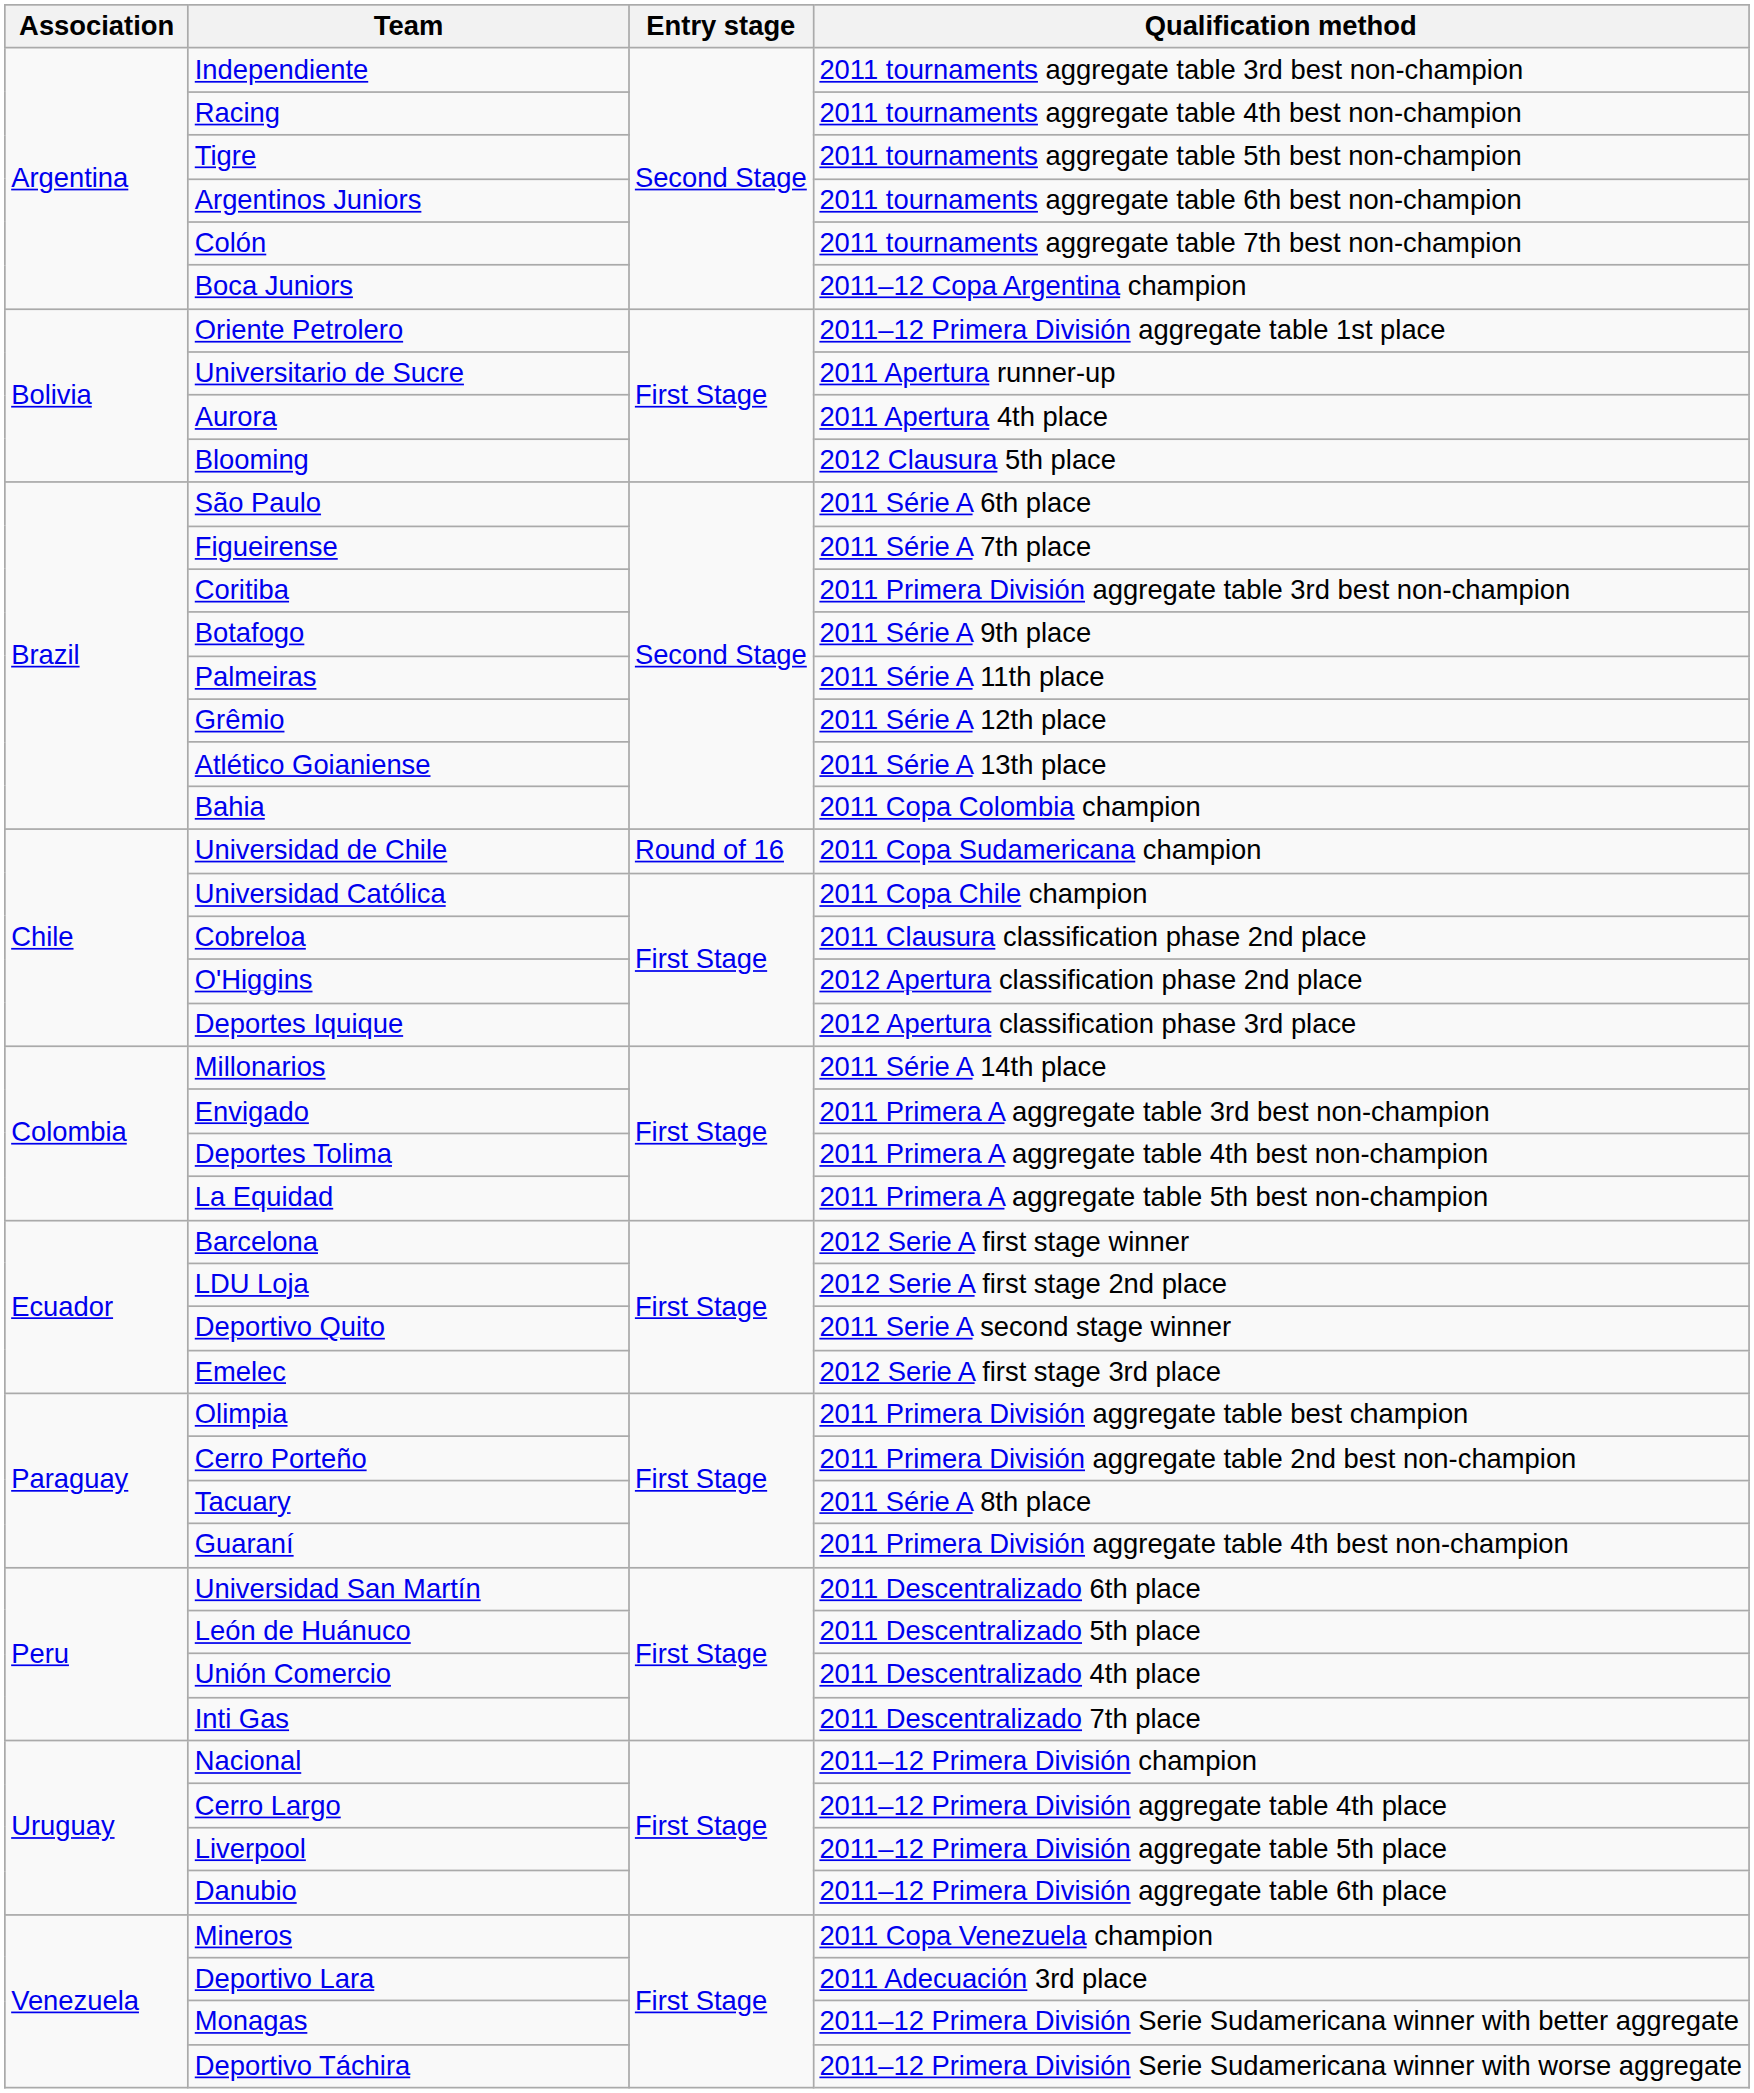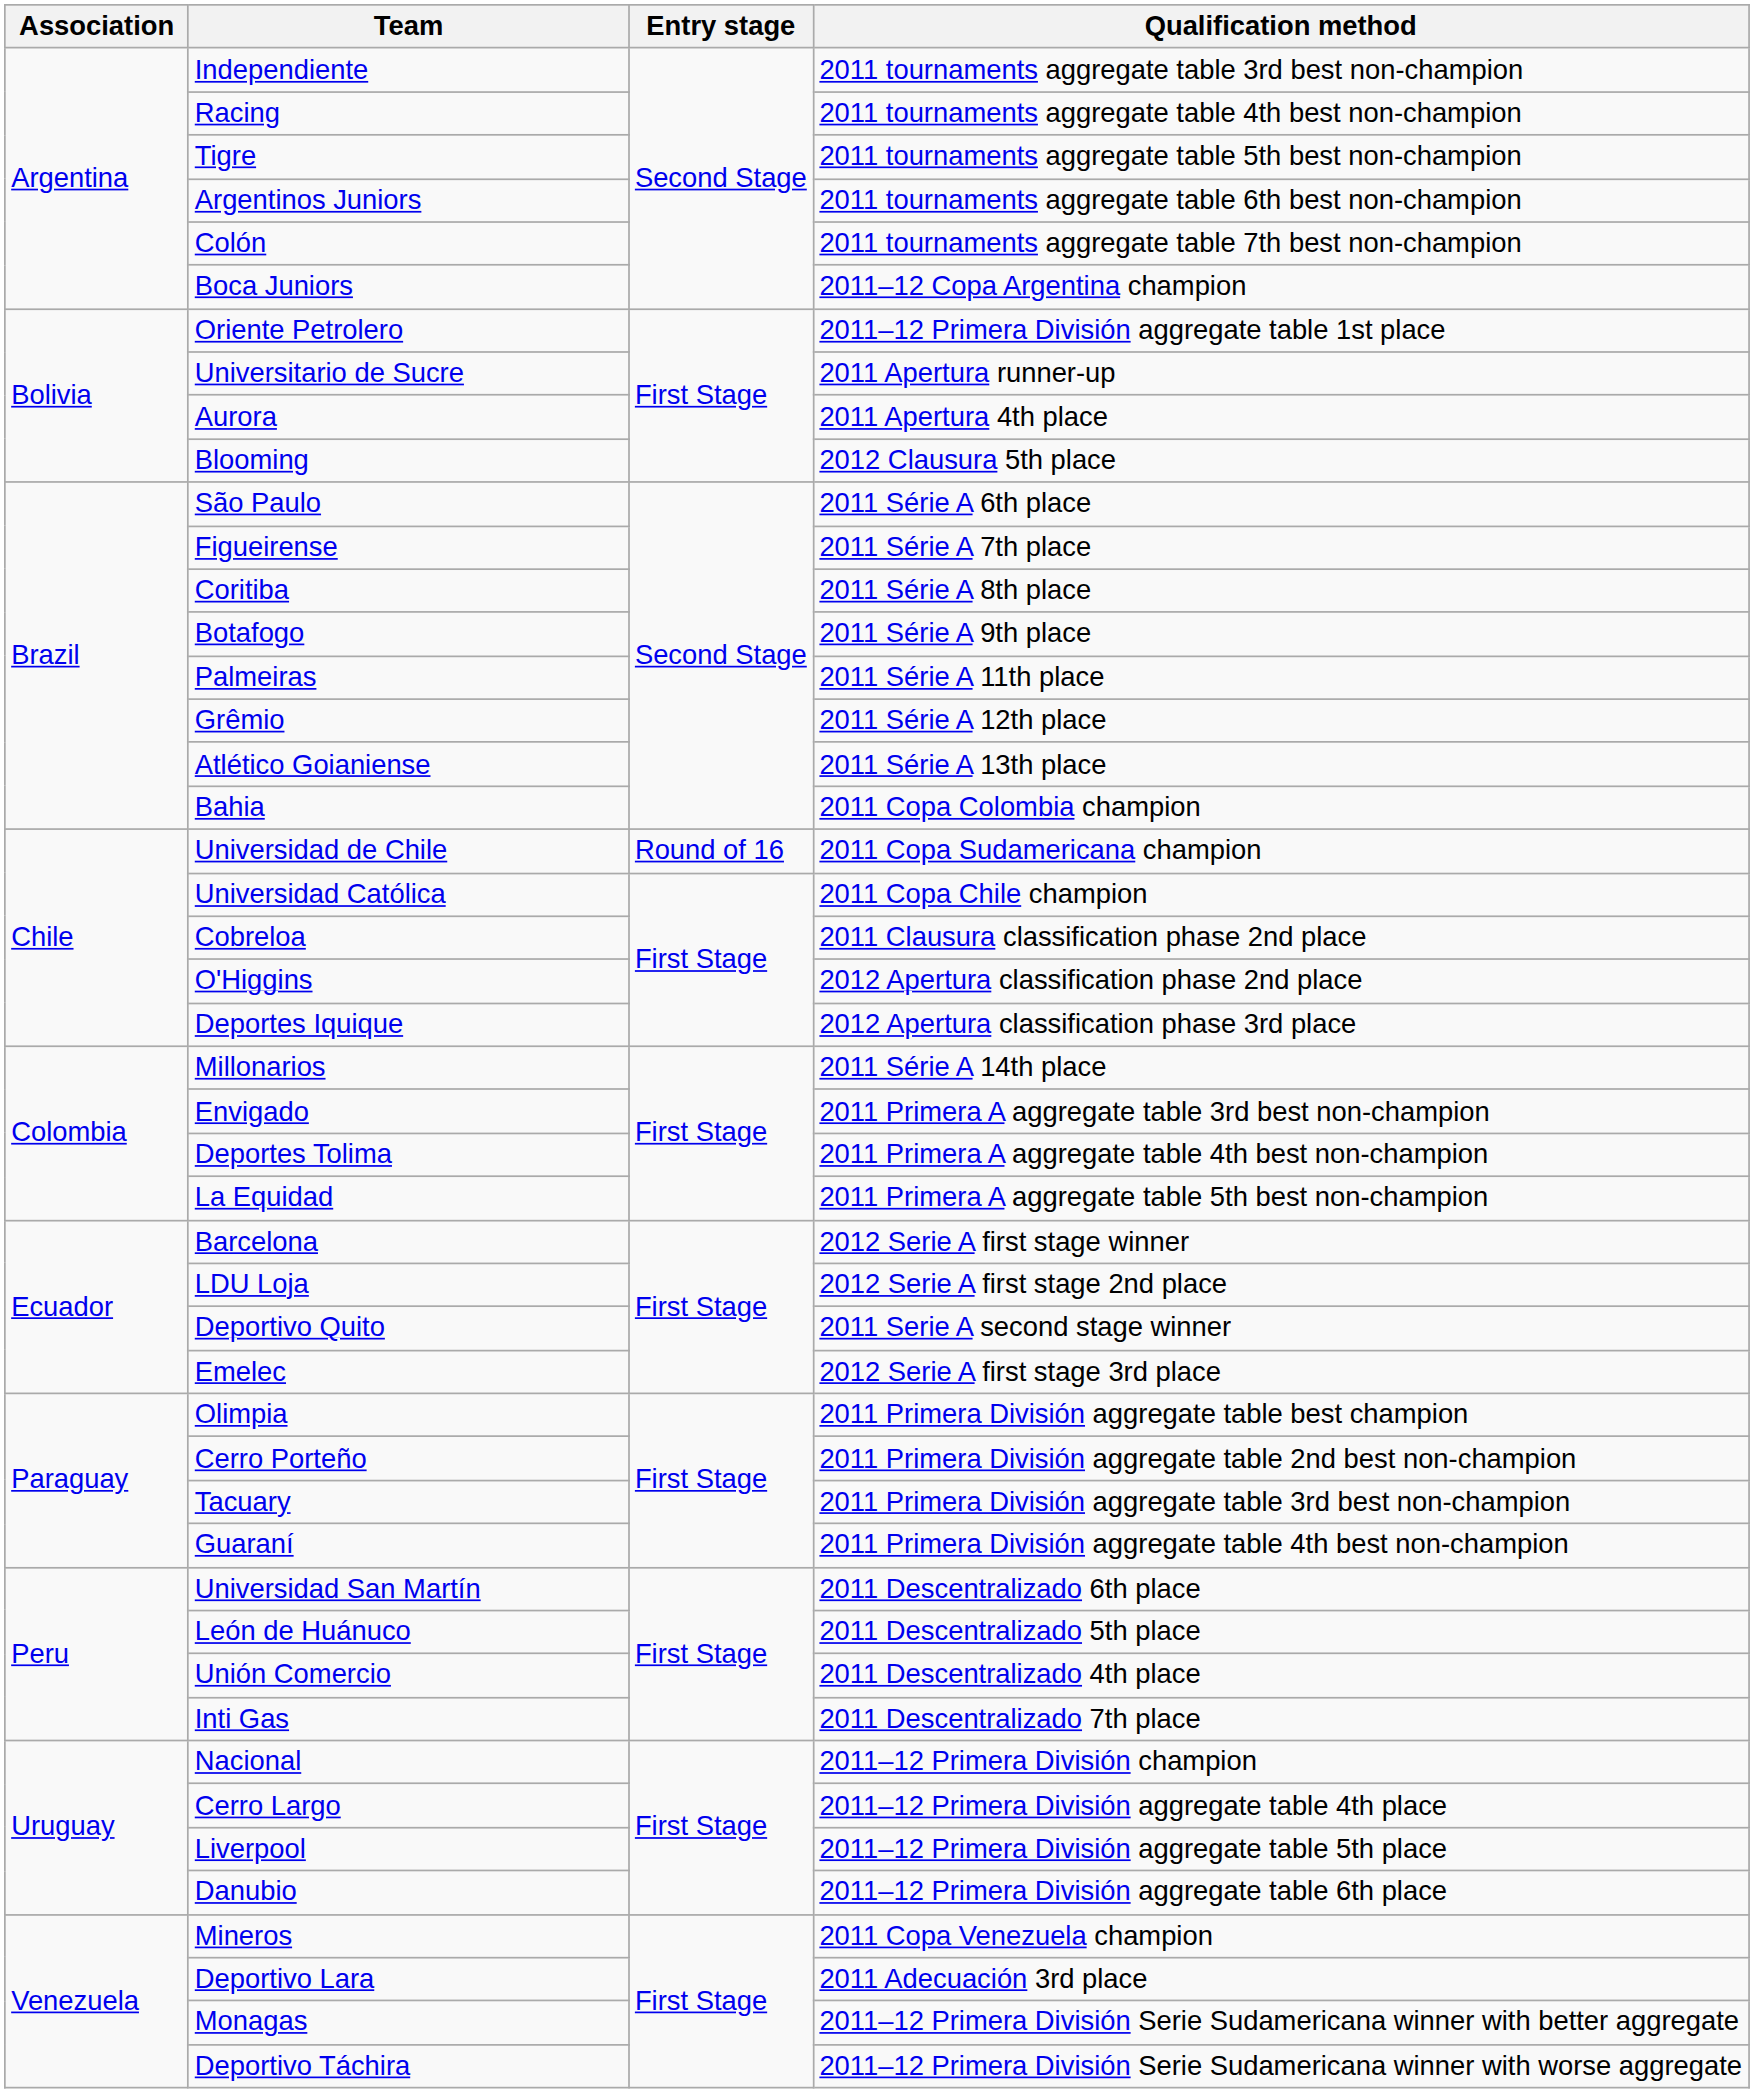 <table class="wikitable">
 <tr>
 <th width=100>Association</th>
 <th width=250>Team </th>
 <th>Entry stage</th>
 <th>Qualification method</th>
 </tr>
 <tr>
 <td rowspan="6"> <a href='#'>Argentina</a><br></td>
 <td><a href='#'>Independiente</a> </td>
 <td rowspan="6"><a href='#'>Second Stage</a></td>
 <td><a href='#'>2011 tournaments</a> aggregate table 3rd best non-champion</td>
 </tr>
 <tr>
 <td><a href='#'>Racing</a> </td>
 <td><a href='#'>2011 tournaments</a> aggregate table 4th best non-champion</td>
 </tr>
 <tr>
 <td><a href='#'>Tigre</a> </td>
 <td><a href='#'>2011 tournaments</a> aggregate table 5th best non-champion</td>
 </tr>
 <tr>
 <td><a href='#'>Argentinos Juniors</a> </td>
 <td><a href='#'>2011 tournaments</a> aggregate table 6th best non-champion</td>
 </tr>
 <tr>
 <td><a href='#'>Colón</a> </td>
 <td><a href='#'>2011 tournaments</a> aggregate table 7th best non-champion</td>
 </tr>
 <tr>
 <td><a href='#'>Boca Juniors</a> </td>
 <td><a href='#'>2011–12 Copa Argentina</a> champion</td>
 </tr>
 <tr>
 <td rowspan="4"> <a href='#'>Bolivia</a><br></td>
 <td><a href='#'>Oriente Petrolero</a> </td>
 <td rowspan="4"><a href='#'>First Stage</a></td>
 <td><a href='#'>2011–12 Primera División</a> aggregate table 1st place</td>
 </tr>
 <tr>
 <td><a href='#'>Universitario de Sucre</a> </td>
 <td><a href='#'>2011 Apertura</a> runner-up</td>
 </tr>
 <tr>
 <td><a href='#'>Aurora</a> </td>
 <td><a href='#'>2011 Apertura</a> 4th place</td>
 </tr>
 <tr>
 <td><a href='#'>Blooming</a> </td>
 <td><a href='#'>2012 Clausura</a> 5th place</td>
 </tr>
 <tr>
 <td rowspan="8"> <a href='#'>Brazil</a><br></td>
 <td><a href='#'>São Paulo</a> </td>
 <td rowspan="8"><a href='#'>Second Stage</a></td>
 <td><a href='#'>2011 Série A</a> 6th place</td>
 </tr>
 <tr>
 <td><a href='#'>Figueirense</a> </td>
 <td><a href='#'>2011 Série A</a> 7th place</td>
 </tr>
 <tr>
 <td><a href='#'>Coritiba</a> </td>
-<td><a href='#'>2011 Primera División</a> aggregate table 3rd best non-champion</td>
+<td><a href='#'>2011 Série A</a> 8th place</td>
 </tr>
 <tr>
 <td><a href='#'>Botafogo</a> </td>
 <td><a href='#'>2011 Série A</a> 9th place</td>
 </tr>
 <tr>
 <td><a href='#'>Palmeiras</a> </td>
 <td><a href='#'>2011 Série A</a> 11th place</td>
 </tr>
 <tr>
 <td><a href='#'>Grêmio</a> </td>
 <td><a href='#'>2011 Série A</a> 12th place</td>
 </tr>
 <tr>
 <td><a href='#'>Atlético Goianiense</a> </td>
 <td><a href='#'>2011 Série A</a> 13th place</td>
 </tr>
 <tr>
 <td><a href='#'>Bahia</a> </td>
 <td><a href='#'>2011 Copa Colombia</a> champion</td>
 </tr>
 <tr>
 <td rowspan="5"> <a href='#'>Chile</a><br></td>
 <td><a href='#'>Universidad de Chile</a> </td>
 <td><a href='#'>Round of 16</a></td>
 <td><a href='#'>2011 Copa Sudamericana</a> champion</td>
 </tr>
 <tr>
 <td><a href='#'>Universidad Católica</a> </td>
 <td rowspan="4"><a href='#'>First Stage</a></td>
 <td><a href='#'>2011 Copa Chile</a> champion</td>
 </tr>
 <tr>
 <td><a href='#'>Cobreloa</a> </td>
 <td><a href='#'>2011 Clausura</a> classification phase 2nd place</td>
 </tr>
 <tr>
 <td><a href='#'>O'Higgins</a> </td>
 <td><a href='#'>2012 Apertura</a> classification phase 2nd place</td>
 </tr>
 <tr>
 <td><a href='#'>Deportes Iquique</a>  </td>
 <td><a href='#'>2012 Apertura</a> classification phase 3rd place</td>
 </tr>
 <tr>
 <td rowspan="4"> <a href='#'>Colombia</a><br></td>
 <td><a href='#'>Millonarios</a> </td>
 <td rowspan="4"><a href='#'>First Stage</a></td>
 <td><a href='#'>2011 Série A</a> 14th place</td>
 </tr>
 <tr>
 <td><a href='#'>Envigado</a> </td>
 <td><a href='#'>2011 Primera A</a> aggregate table 3rd best non-champion</td>
 </tr>
 <tr>
 <td><a href='#'>Deportes Tolima</a> </td>
 <td><a href='#'>2011 Primera A</a> aggregate table 4th best non-champion</td>
 </tr>
 <tr>
 <td><a href='#'>La Equidad</a> </td>
 <td><a href='#'>2011 Primera A</a> aggregate table 5th best non-champion</td>
 </tr>
 <tr>
 <td rowspan="4"> <a href='#'>Ecuador</a><br></td>
 <td><a href='#'>Barcelona</a> </td>
 <td rowspan="4"><a href='#'>First Stage</a></td>
 <td><a href='#'>2012 Serie A</a> first stage winner</td>
 </tr>
 <tr>
 <td><a href='#'>LDU Loja</a> </td>
 <td><a href='#'>2012 Serie A</a> first stage 2nd place</td>
 </tr>
 <tr>
 <td><a href='#'>Deportivo Quito</a> </td>
 <td><a href='#'>2011 Serie A</a> second stage winner</td>
 </tr>
 <tr>
 <td><a href='#'>Emelec</a> </td>
 <td><a href='#'>2012 Serie A</a> first stage 3rd place</td>
 </tr>
 <tr>
 <td rowspan="4"> <a href='#'>Paraguay</a><br></td>
 <td><a href='#'>Olimpia</a> </td>
 <td rowspan="4"><a href='#'>First Stage</a></td>
 <td><a href='#'>2011 Primera División</a> aggregate table best champion</td>
 </tr>
 <tr>
 <td><a href='#'>Cerro Porteño</a> </td>
 <td><a href='#'>2011 Primera División</a> aggregate table 2nd best non-champion</td>
 </tr>
 <tr>
 <td><a href='#'>Tacuary</a> </td>
-<td><a href='#'>2011 Série A</a> 8th place</td>
+<td><a href='#'>2011 Primera División</a> aggregate table 3rd best non-champion</td>
 </tr>
 <tr>
 <td><a href='#'>Guaraní</a> </td>
 <td><a href='#'>2011 Primera División</a> aggregate table 4th best non-champion</td>
 </tr>
 <tr>
 <td rowspan="4"> <a href='#'>Peru</a><br></td>
 <td><a href='#'>Universidad San Martín</a> </td>
 <td rowspan="4"><a href='#'>First Stage</a></td>
 <td><a href='#'>2011 Descentralizado</a> 6th place</td>
 </tr>
 <tr>
 <td><a href='#'>León de Huánuco</a> </td>
 <td><a href='#'>2011 Descentralizado</a> 5th place</td>
 </tr>
 <tr>
 <td><a href='#'>Unión Comercio</a> </td>
 <td><a href='#'>2011 Descentralizado</a> 4th place</td>
 </tr>
 <tr>
 <td><a href='#'>Inti Gas</a> </td>
 <td><a href='#'>2011 Descentralizado</a> 7th place</td>
 </tr>
 <tr>
 <td rowspan="4"> <a href='#'>Uruguay</a><br></td>
 <td><a href='#'>Nacional</a> </td>
 <td rowspan="4"><a href='#'>First Stage</a></td>
 <td><a href='#'>2011–12 Primera División</a> champion</td>
 </tr>
 <tr>
 <td><a href='#'>Cerro Largo</a> </td>
 <td><a href='#'>2011–12 Primera División</a> aggregate table 4th place</td>
 </tr>
 <tr>
 <td><a href='#'>Liverpool</a> </td>
 <td><a href='#'>2011–12 Primera División</a> aggregate table 5th place</td>
 </tr>
 <tr>
 <td><a href='#'>Danubio</a> </td>
 <td><a href='#'>2011–12 Primera División</a> aggregate table 6th place</td>
 </tr>
 <tr>
 <td rowspan="4"> <a href='#'>Venezuela</a><br></td>
 <td><a href='#'>Mineros</a> </td>
 <td rowspan="4"><a href='#'>First Stage</a></td>
 <td><a href='#'>2011 Copa Venezuela</a> champion</td>
 </tr>
 <tr>
 <td><a href='#'>Deportivo Lara</a> </td>
 <td><a href='#'>2011 Adecuación</a> 3rd place</td>
 </tr>
 <tr>
 <td><a href='#'>Monagas</a> </td>
 <td><a href='#'>2011–12 Primera División</a> Serie Sudamericana winner with better aggregate</td>
 </tr>
 <tr>
 <td><a href='#'>Deportivo Táchira</a> </td>
 <td><a href='#'>2011–12 Primera División</a> Serie Sudamericana winner with worse aggregate</td>
 </tr>
 </table>
